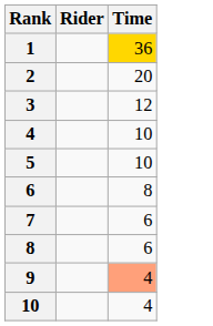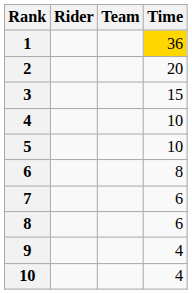 <table class="wikitable" margin-bottom:0;">
 <tr>
 <th scope="col">Rank</th>
 <th scope="col">Rider</th>
+<th scope="col">Team</th>
 <th scope="col">Time</th>
 </tr>
 <tr>
 <th scope="row">1</th>
 <td> </td>
+<td></td>
 <td align="right" style="background: gold;">36</td>
 </tr>
 <tr>
 <th scope="row">2</th>
 <td> </td>
+<td></td>
 <td align="right">20</td>
 </tr>
 <tr>
 <th scope="row">3</th>
 <td></td>
-<td align="right">12</td>
+<td></td>
+<td align="right">15</td>
 </tr>
 <tr>
 <th scope="row">4</th>
+<td></td>
 <td></td>
 <td align="right">10</td>
 </tr>
 <tr>
 <th scope="row">5</th>
 <td></td>
+<td></td>
 <td align="right">10</td>
 </tr>
 <tr>
 <th scope="row">6</th>
+<td></td>
 <td></td>
 <td align="right">8</td>
 </tr>
 <tr>
 <th scope="row">7</th>
 <td></td>
+<td></td>
 <td align="right">6</td>
 </tr>
 <tr>
 <th scope="row">8</th>
+<td></td>
 <td></td>
 <td align="right">6</td>
 </tr>
 <tr>
 <th scope="row">9</th>
 <td></td>
-<td align="right" style="background: lightsalmon;">4</td>
+<td></td>
+<td align="right">4</td>
 </tr>
 <tr>
 <th scope="row">10</th>
 <td></td>
+<td></td>
 <td align="right">4</td>
 </tr>
 </table>
